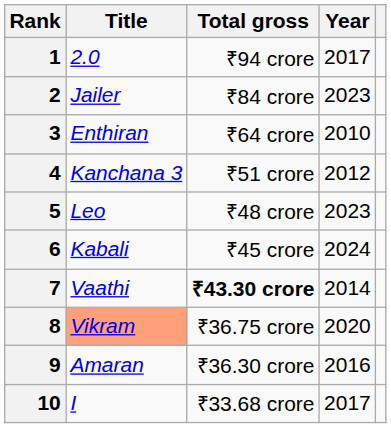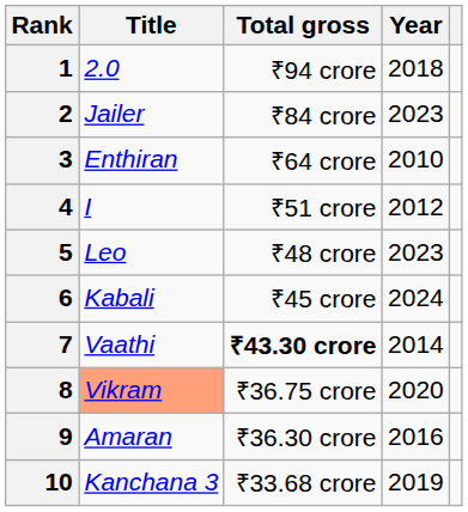 <table class="wikitable sortable plainrowheaders">
 <tr>
 <th scope="col">Rank</th>
 <th scope="col">Title</th>
 <th scope="col">Total gross</th>
 <th scope="col">Year</th>
 <th scope="col" class="unsortable"></th>
 </tr>
 <tr>
 <th scope="row" style="text-align:right">1</th>
 <td><em><a href='#'>2.0</a></em></td>
 <td align="right">₹94 crore</td>
-<td style="text-align:center;">2017</td>
+<td style="text-align:center;">2018</td>
 <td style="text-align:center;"></td>
 </tr>
 <tr>
 <th scope="row" style="text-align:right">2</th>
 <td><em><a href='#'>Jailer</a></em></td>
 <td align="right">₹84 crore</td>
 <td style="text-align:center;">2023</td>
 <td style="text-align:center;"></td>
 </tr>
 <tr>
 <th scope="row" style="text-align:right">3</th>
 <td><em><a href='#'>Enthiran</a></em></td>
 <td align="right">₹64 crore</td>
 <td style="text-align:center;">2010</td>
 <td style="text-align:center;"></td>
 </tr>
 <tr>
 <th scope="row" style="text-align:right">4</th>
-<td><a href='#'><em>Kanchana 3</em></a></td>
+<td><em><a href='#'>I</a></em></td>
 <td align="right">₹51 crore</td>
 <td style="text-align:center;">2012</td>
 <td style="text-align:center;"></td>
 </tr>
 <tr>
 <th scope="row" style="text-align:right">5</th>
 <td><em><a href='#'>Leo</a></em></td>
 <td align="right">₹48 crore</td>
 <td style="text-align:center;">2023</td>
 <td style="text-align:center;"></td>
 </tr>
 <tr>
 <th scope="row" style="text-align:right">6</th>
 <td><em><a href='#'>Kabali</a></em></td>
 <td align="right">₹45 crore</td>
 <td style="text-align:center;">2024</td>
 <td style="text-align:center;"></td>
 </tr>
 <tr>
 <th scope="row" style="text-align:right">7</th>
 <td><em><a href='#'>Vaathi</a></em></td>
 <td align="right"><strong>₹43.30 crore</strong></td>
 <td style="text-align:center;">2014</td>
 <td style="text-align:center;"></td>
 </tr>
 <tr>
 <th scope="row" style="text-align:right">8</th>
 <td style="background: lightsalmon;"><em><a href='#'>Vikram</a></em></td>
 <td align="right">₹36.75 crore</td>
 <td style="text-align:center;">2020</td>
 <td style="text-align:center;"></td>
 </tr>
 <tr>
 <th scope="row" style="text-align:right">9</th>
 <td><em><a href='#'>Amaran</a></em></td>
 <td align="right">₹36.30 crore</td>
 <td style="text-align:center;">2016</td>
 <td style="text-align:center;"></td>
 </tr>
 <tr>
 <th scope="row" style="text-align:right">10</th>
-<td><em><a href='#'>I</a></em></td>
+<td><a href='#'><em>Kanchana 3</em></a></td>
 <td align="right">₹33.68 crore</td>
-<td style="text-align:center;">2017</td>
+<td style="text-align:center;">2019</td>
 <td style="text-align:center;"></td>
 </tr>
 </table>
